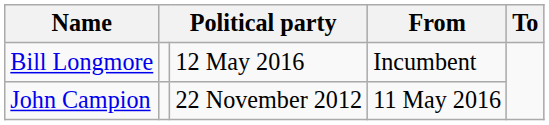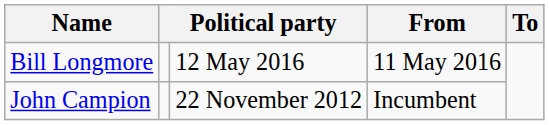 <table class="wikitable">
 <tr>
 <th scope="col">Name</th>
 <th scope="col" colspan="2">Political party</th>
 <th scope="col">From</th>
 <th scope="col">To</th>
 </tr>
 <tr>
 <td><a href='#'>Bill Longmore</a></td>
 <td></td>
 <td>12 May 2016</td>
-<td>Incumbent</td>
+<td>11 May 2016</td>
 </tr>
 <tr>
 <td><a href='#'>John Campion</a></td>
 <td></td>
 <td>22 November 2012</td>
-<td>11 May 2016</td>
+<td>Incumbent</td>
 </tr>
 </table>
